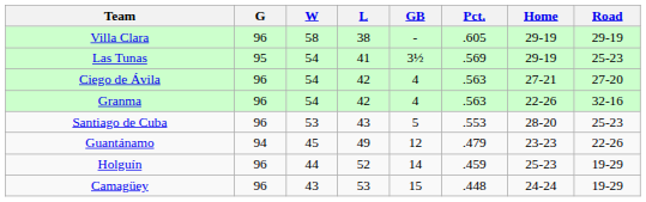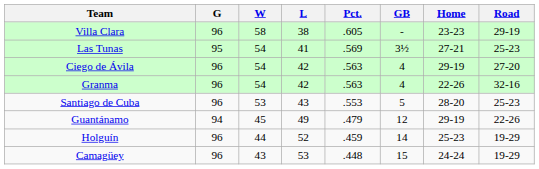 <table class="wikitable" width="60%" style="text-align: center;">
 <tr>
 <th width="31%">Team</th>
 <th width="7%">G</th>
 <th width="7%"><a href='#'>W</a></th>
 <th width="7%"><a href='#'>L</a></th>
+<th width="9%"><a href='#'>Pct.</a></th>
 <th width="7%"><a href='#'>GB</a></th>
-<th width="9%"><a href='#'>Pct.</a></th>
 <th width="9%"><a href='#'>Home</a></th>
 <th width="9%"><a href='#'>Road</a></th>
 </tr>
 <tr style="background:#ccffcc;">
 <td><a href='#'>Villa Clara</a></td>
 <td>96</td>
 <td>58</td>
 <td>38</td>
+<td>.605</td>
 <td>-</td>
-<td>.605</td>
-<td>29-19</td>
+<td>23-23</td>
 <td>29-19</td>
 </tr>
 <tr style="background:#ccffcc;">
 <td><a href='#'>Las Tunas</a></td>
 <td>95</td>
 <td>54</td>
 <td>41</td>
+<td>.569</td>
 <td>3½</td>
-<td>.569</td>
-<td>29-19</td>
+<td>27-21</td>
 <td>25-23</td>
 </tr>
 <tr style="background:#ccffcc;">
 <td><a href='#'>Ciego de Ávila</a></td>
 <td>96</td>
 <td>54</td>
 <td>42</td>
+<td>.563</td>
 <td>4</td>
-<td>.563</td>
-<td>27-21</td>
+<td>29-19</td>
 <td>27-20</td>
 </tr>
 <tr style="background:#ccffcc;">
 <td><a href='#'>Granma</a></td>
 <td>96</td>
 <td>54</td>
 <td>42</td>
+<td>.563</td>
 <td>4</td>
-<td>.563</td>
 <td>22-26</td>
 <td>32-16</td>
 </tr>
 <tr>
 <td><a href='#'>Santiago de Cuba</a></td>
 <td>96</td>
 <td>53</td>
 <td>43</td>
+<td>.553</td>
 <td>5</td>
-<td>.553</td>
 <td>28-20</td>
 <td>25-23</td>
 </tr>
 <tr>
 <td><a href='#'>Guantánamo</a></td>
 <td>94</td>
 <td>45</td>
 <td>49</td>
+<td>.479</td>
 <td>12</td>
-<td>.479</td>
-<td>23-23</td>
+<td>29-19</td>
 <td>22-26</td>
 </tr>
 <tr>
 <td><a href='#'>Holguín</a></td>
 <td>96</td>
 <td>44</td>
 <td>52</td>
+<td>.459</td>
 <td>14</td>
-<td>.459</td>
 <td>25-23</td>
 <td>19-29</td>
 </tr>
 <tr>
 <td><a href='#'>Camagüey</a></td>
 <td>96</td>
 <td>43</td>
 <td>53</td>
+<td>.448</td>
 <td>15</td>
-<td>.448</td>
 <td>24-24</td>
 <td>19-29</td>
 </tr>
 </table>
